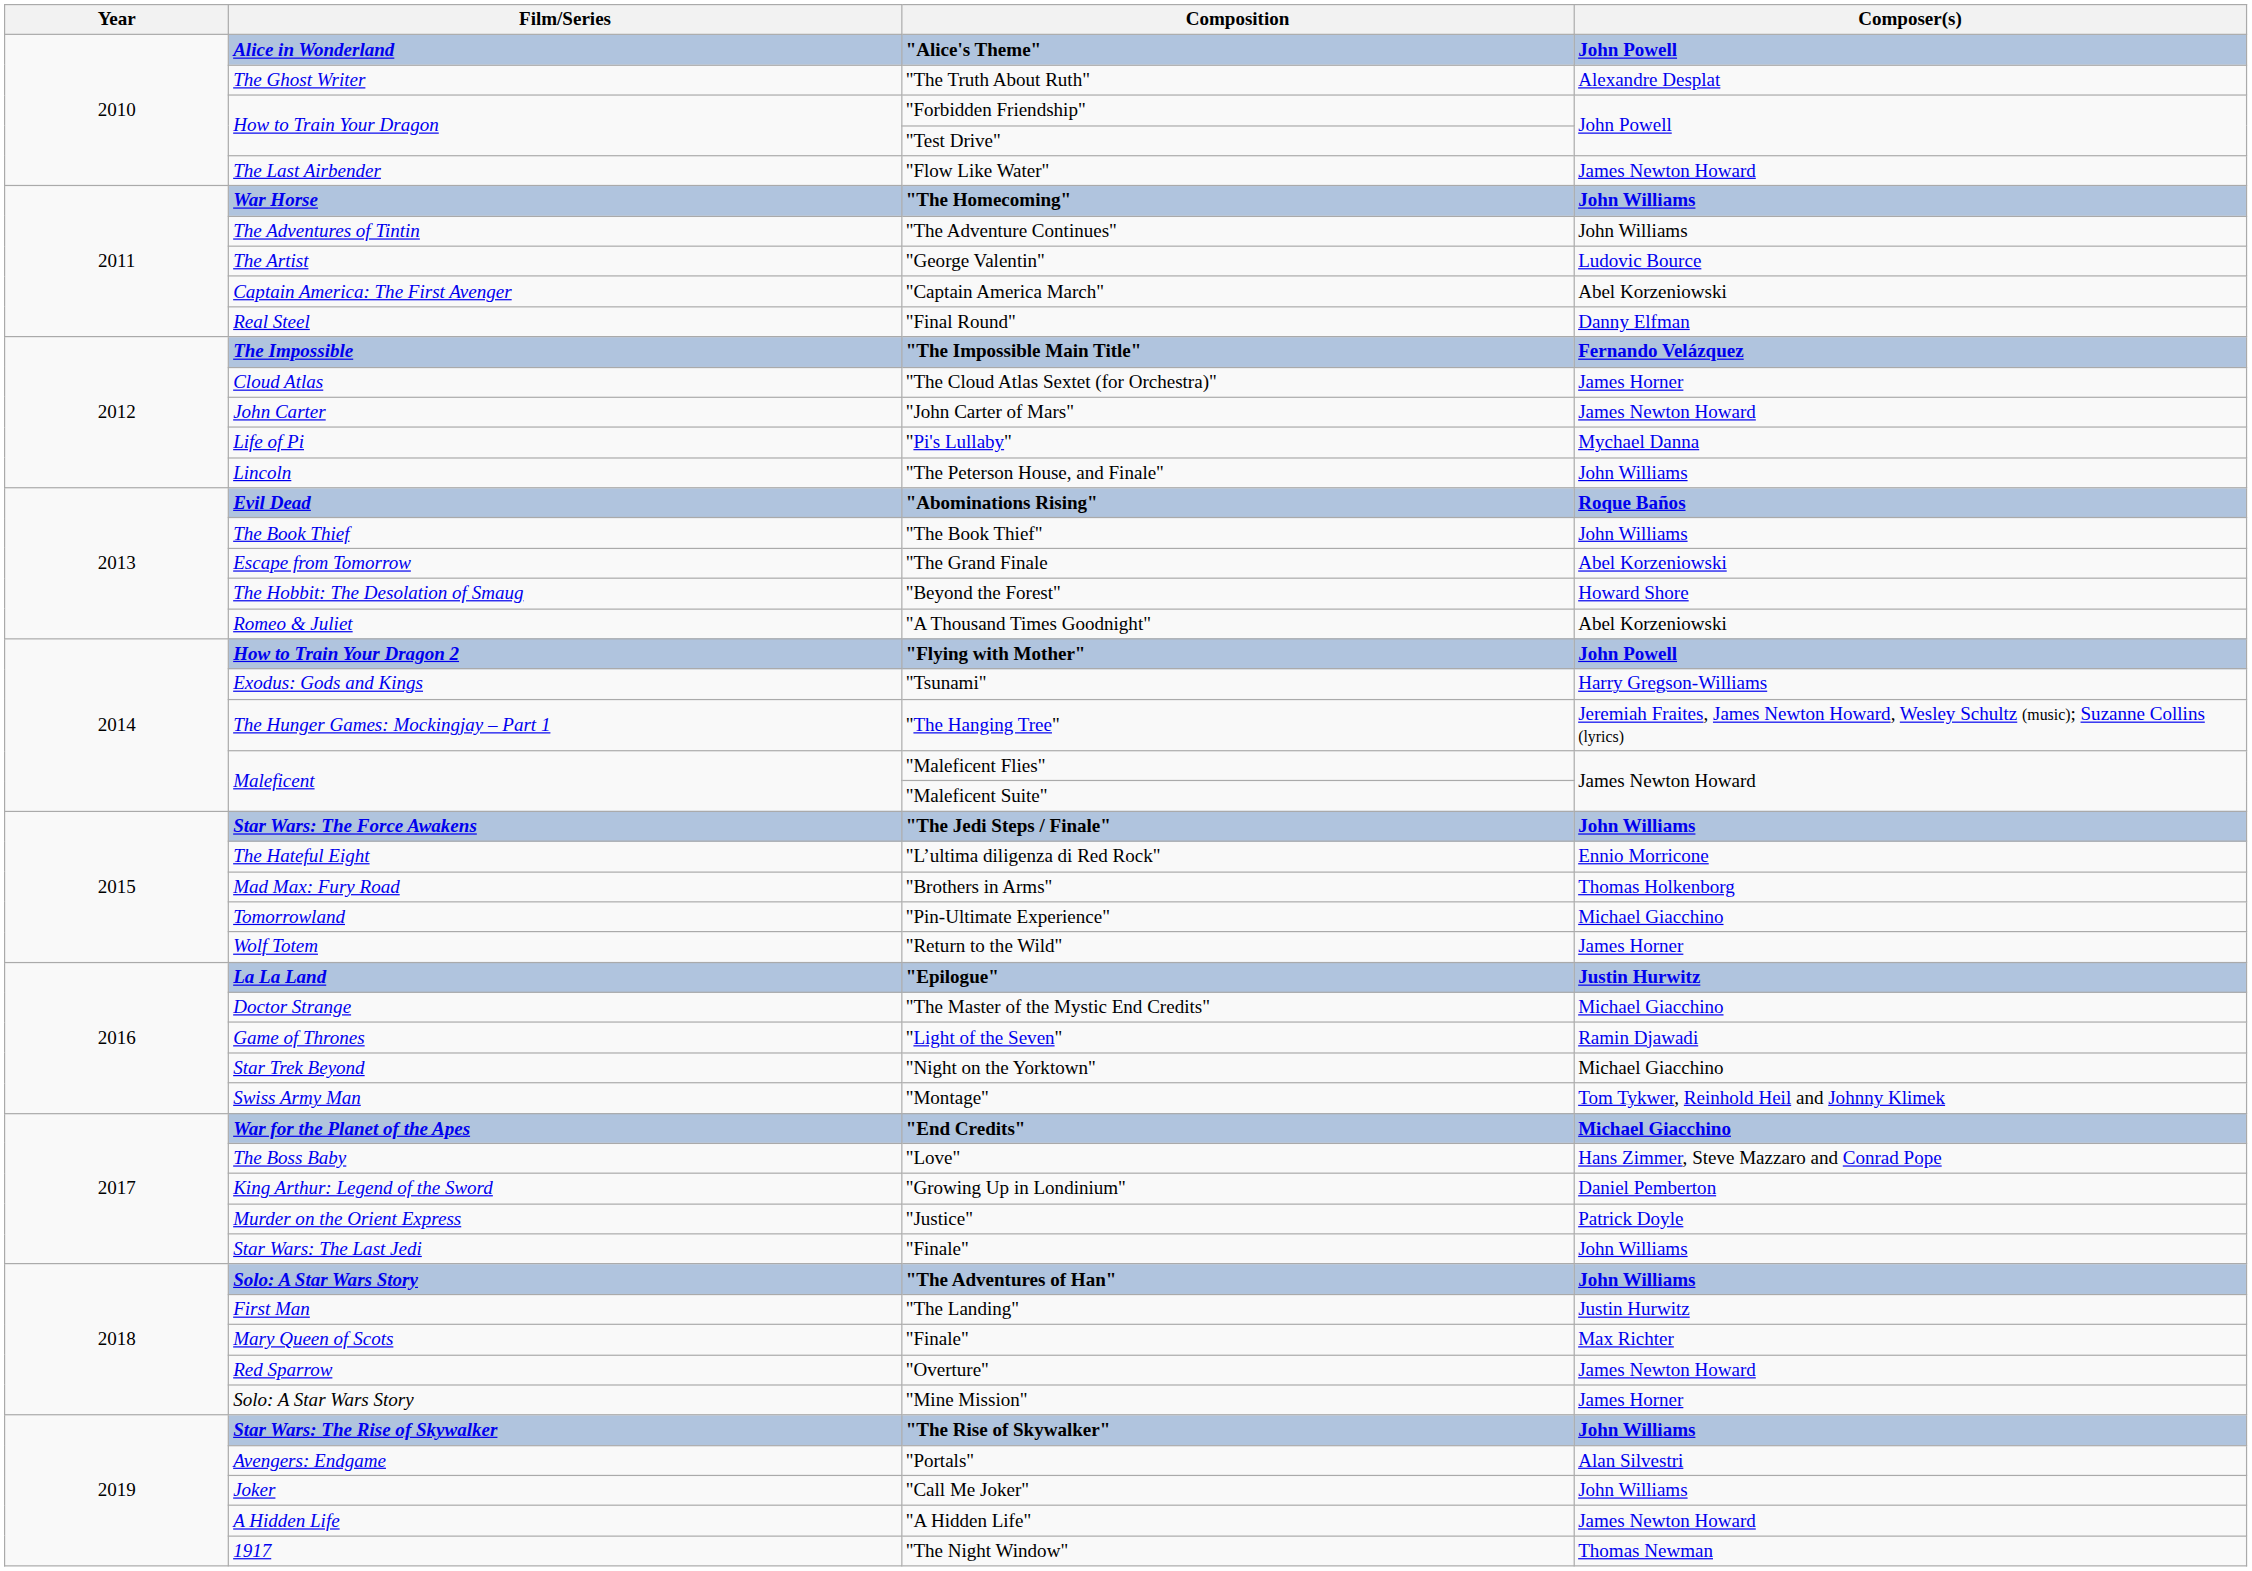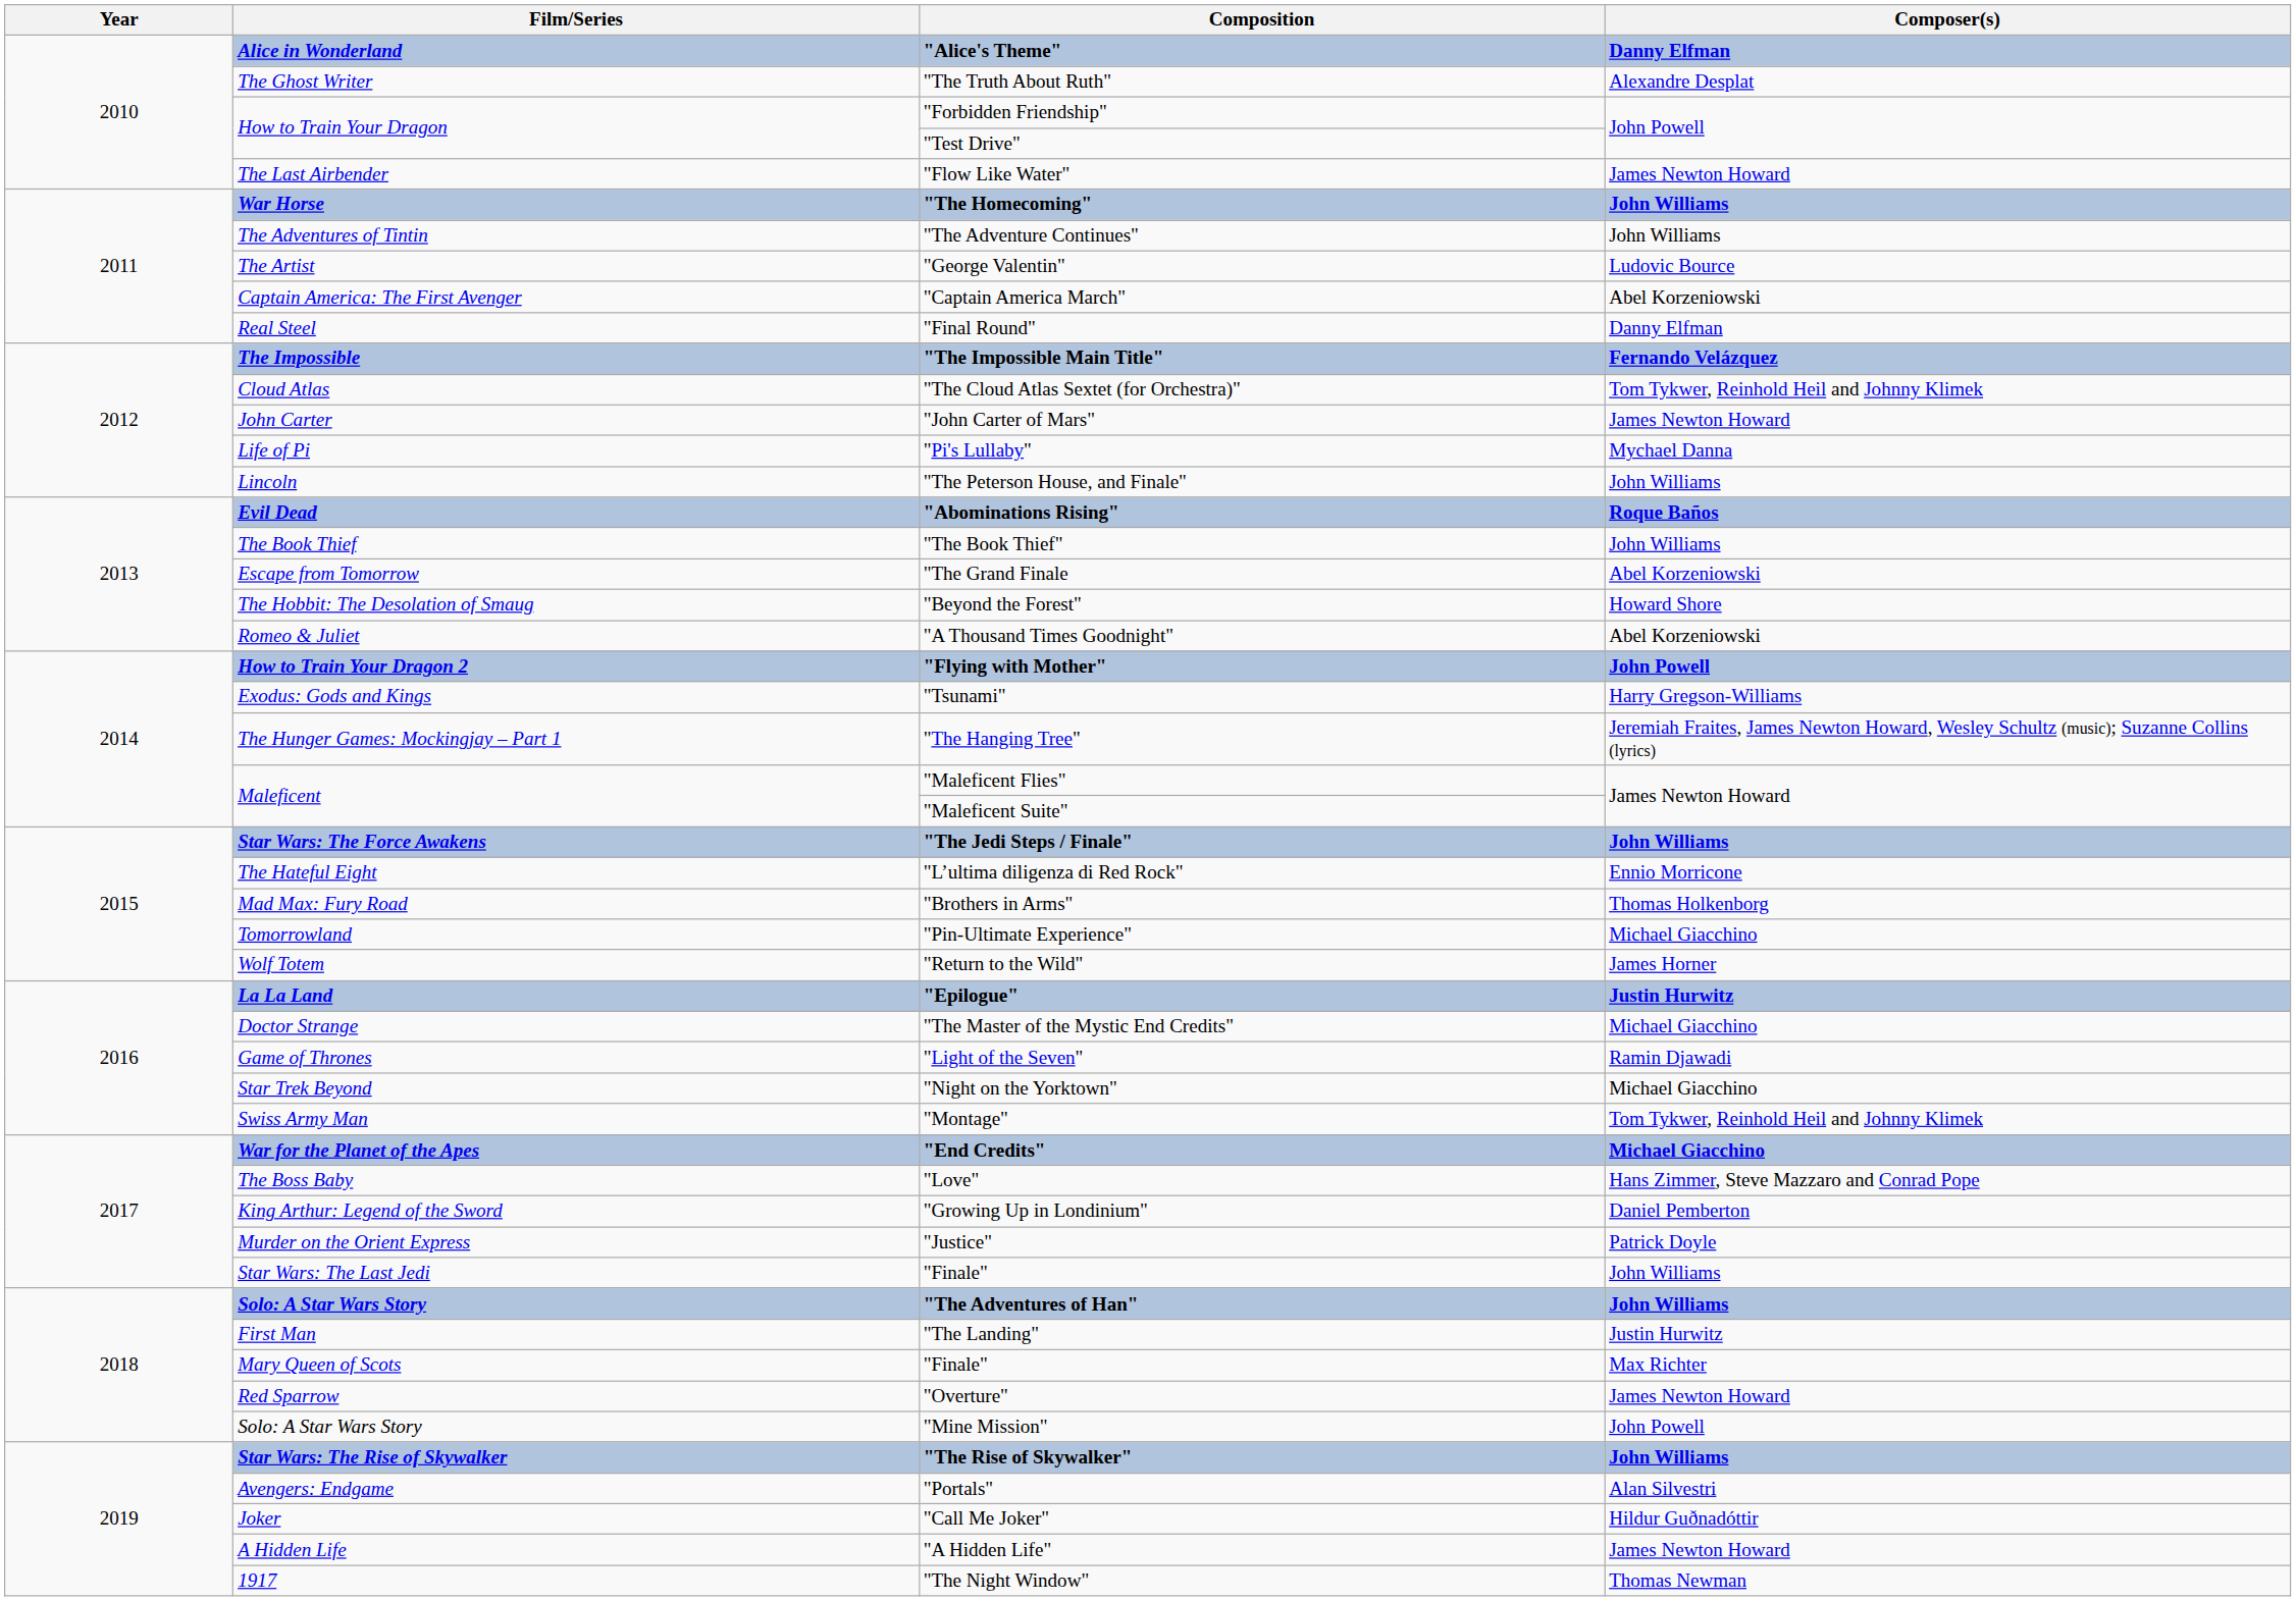 <table class="wikitable" width="95%" cellpadding="5">
 <tr>
 <th width="10%">Year</th>
 <th width="30%">Film/Series</th>
 <th width="30%">Composition</th>
 <th width="30%">Composer(s)</th>
 </tr>
 <tr>
 <td rowspan="5" style="text-align:center;">2010<br></td>
 <td style="background:#B0C4DE;"><strong><em><a href='#'>Alice in Wonderland</a></em></strong></td>
 <td style="background:#B0C4DE;"><strong>"Alice's Theme"</strong></td>
-<td style="background:#B0C4DE;"><strong><a href='#'>John Powell</a></strong></td>
+<td style="background:#B0C4DE;"><strong><a href='#'>Danny Elfman</a></strong></td>
 </tr>
 <tr>
 <td><em><a href='#'>The Ghost Writer</a></em></td>
 <td>"The Truth About Ruth"</td>
 <td><a href='#'>Alexandre Desplat</a></td>
 </tr>
 <tr>
 <td rowspan="2"><em><a href='#'>How to Train Your Dragon</a></em></td>
 <td>"Forbidden Friendship"</td>
 <td rowspan="2"><a href='#'>John Powell</a></td>
 </tr>
 <tr>
 <td>"Test Drive"</td>
 </tr>
 <tr>
 <td><em><a href='#'>The Last Airbender</a></em></td>
 <td>"Flow Like Water"</td>
 <td><a href='#'>James Newton Howard</a></td>
 </tr>
 <tr>
 <td rowspan="5" style="text-align:center;">2011<br></td>
 <td style="background:#B0C4DE;"><strong><em><a href='#'>War Horse</a></em></strong></td>
 <td style="background:#B0C4DE;"><strong>"The Homecoming"</strong></td>
 <td style="background:#B0C4DE;"><strong><a href='#'>John Williams</a></strong></td>
 </tr>
 <tr>
 <td><em><a href='#'>The Adventures of Tintin</a></em></td>
 <td>"The Adventure Continues"</td>
 <td>John Williams</td>
 </tr>
 <tr>
 <td><em><a href='#'>The Artist</a></em></td>
 <td>"George Valentin"</td>
 <td><a href='#'>Ludovic Bource</a></td>
 </tr>
 <tr>
 <td><em><a href='#'>Captain America: The First Avenger</a></em></td>
 <td>"Captain America March"</td>
 <td>Abel Korzeniowski</td>
 </tr>
 <tr>
 <td><em><a href='#'>Real Steel</a></em></td>
 <td>"Final Round"</td>
 <td><a href='#'>Danny Elfman</a></td>
 </tr>
 <tr>
 <td rowspan="5" style="text-align:center;">2012<br></td>
 <td style="background:#B0C4DE;"><strong><em><a href='#'>The Impossible</a></em></strong></td>
 <td style="background:#B0C4DE;"><strong>"The Impossible Main Title"</strong></td>
 <td style="background:#B0C4DE;"><strong><a href='#'>Fernando Velázquez</a></strong></td>
 </tr>
 <tr>
 <td><em><a href='#'>Cloud Atlas</a></em></td>
 <td>"The Cloud Atlas Sextet (for Orchestra)"</td>
-<td><a href='#'>James Horner</a></td>
+<td><a href='#'>Tom Tykwer</a>, <a href='#'>Reinhold Heil</a> and <a href='#'>Johnny Klimek</a></td>
 </tr>
 <tr>
 <td><em><a href='#'>John Carter</a></em></td>
 <td>"John Carter of Mars"</td>
 <td><a href='#'>James Newton Howard</a></td>
 </tr>
 <tr>
 <td><em><a href='#'>Life of Pi</a></em></td>
 <td>"<a href='#'>Pi's Lullaby</a>"</td>
 <td><a href='#'>Mychael Danna</a></td>
 </tr>
 <tr>
 <td><em><a href='#'>Lincoln</a></em></td>
 <td>"The Peterson House, and Finale"</td>
 <td><a href='#'>John Williams</a></td>
 </tr>
 <tr>
 <td rowspan="5" style="text-align:center;">2013<br></td>
 <td style="background:#B0C4DE;"><strong><em><a href='#'>Evil Dead</a></em></strong></td>
 <td style="background:#B0C4DE;"><strong>"Abominations Rising"</strong></td>
 <td style="background:#B0C4DE;"><strong><a href='#'>Roque Baños</a></strong></td>
 </tr>
 <tr>
 <td><em><a href='#'>The Book Thief</a></em></td>
 <td>"The Book Thief"</td>
 <td><a href='#'>John Williams</a></td>
 </tr>
 <tr>
 <td><em><a href='#'>Escape from Tomorrow</a></em></td>
 <td>"The Grand Finale</td>
 <td><a href='#'>Abel Korzeniowski</a></td>
 </tr>
 <tr>
 <td><em><a href='#'>The Hobbit: The Desolation of Smaug</a></em></td>
 <td>"Beyond the Forest"</td>
 <td><a href='#'>Howard Shore</a></td>
 </tr>
 <tr>
 <td><em><a href='#'>Romeo & Juliet</a></em></td>
 <td>"A Thousand Times Goodnight"</td>
 <td>Abel Korzeniowski</td>
 </tr>
 <tr>
 <td rowspan="5" style="text-align:center;">2014<br></td>
 <td style="background:#B0C4DE;"><strong><em><a href='#'>How to Train Your Dragon 2</a></em></strong></td>
 <td style="background:#B0C4DE;"><strong>"Flying with Mother"</strong></td>
 <td style="background:#B0C4DE;"><strong><a href='#'>John Powell</a></strong></td>
 </tr>
 <tr>
 <td><em><a href='#'>Exodus: Gods and Kings</a></em></td>
 <td>"Tsunami"</td>
 <td><a href='#'>Harry Gregson-Williams</a></td>
 </tr>
 <tr>
 <td><em><a href='#'>The Hunger Games: Mockingjay – Part 1</a></em></td>
 <td>"<a href='#'>The Hanging Tree</a>"</td>
 <td><a href='#'>Jeremiah Fraites</a>, <a href='#'>James Newton Howard</a>, <a href='#'>Wesley Schultz</a> <small>(music)</small>; <a href='#'>Suzanne Collins</a> <small>(lyrics)</small></td>
 </tr>
 <tr>
 <td rowspan="2"><em><a href='#'>Maleficent</a></em></td>
 <td>"Maleficent Flies"</td>
 <td rowspan="2">James Newton Howard</td>
 </tr>
 <tr>
 <td>"Maleficent Suite"</td>
 </tr>
 <tr>
 <td rowspan="5" style="text-align:center;">2015<br></td>
 <td style="background:#B0C4DE;"><strong><em><a href='#'>Star Wars: The Force Awakens</a></em></strong></td>
 <td style="background:#B0C4DE;"><strong>"The Jedi Steps / Finale"</strong></td>
 <td style="background:#B0C4DE;"><strong><a href='#'>John Williams</a></strong></td>
 </tr>
 <tr>
 <td><em><a href='#'>The Hateful Eight</a></em></td>
 <td>"L’ultima diligenza di Red Rock"</td>
 <td><a href='#'>Ennio Morricone</a></td>
 </tr>
 <tr>
 <td><em><a href='#'>Mad Max: Fury Road</a></em></td>
 <td>"Brothers in Arms"</td>
 <td><a href='#'>Thomas Holkenborg</a></td>
 </tr>
 <tr>
 <td><em><a href='#'>Tomorrowland</a></em></td>
 <td>"Pin-Ultimate Experience"</td>
 <td><a href='#'>Michael Giacchino</a></td>
 </tr>
 <tr>
 <td><em><a href='#'>Wolf Totem</a></em></td>
 <td>"Return to the Wild"</td>
 <td><a href='#'>James Horner</a></td>
 </tr>
 <tr>
 <td rowspan="5" style="text-align:center;">2016<br></td>
 <td style="background:#B0C4DE;"><strong><em><a href='#'>La La Land</a></em></strong></td>
 <td style="background:#B0C4DE;"><strong>"Epilogue"</strong></td>
 <td style="background:#B0C4DE;"><strong><a href='#'>Justin Hurwitz</a></strong></td>
 </tr>
 <tr>
 <td><em><a href='#'>Doctor Strange</a></em></td>
 <td>"The Master of the Mystic End Credits"</td>
 <td><a href='#'>Michael Giacchino</a></td>
 </tr>
 <tr>
 <td><em><a href='#'>Game of Thrones</a></em></td>
 <td>"<a href='#'>Light of the Seven</a>"</td>
 <td><a href='#'>Ramin Djawadi</a></td>
 </tr>
 <tr>
 <td><em><a href='#'>Star Trek Beyond</a></em></td>
 <td>"Night on the Yorktown"</td>
 <td>Michael Giacchino</td>
 </tr>
 <tr>
 <td><em><a href='#'>Swiss Army Man</a></em></td>
 <td>"Montage"</td>
 <td><a href='#'>Tom Tykwer</a>, <a href='#'>Reinhold Heil</a> and <a href='#'>Johnny Klimek</a></td>
 </tr>
 <tr>
 <td rowspan="5" style="text-align:center;">2017<br></td>
 <td style="background:#B0C4DE;"><strong><em><a href='#'>War for the Planet of the Apes</a></em></strong></td>
 <td style="background:#B0C4DE;"><strong>"End Credits"</strong></td>
 <td style="background:#B0C4DE;"><strong><a href='#'>Michael Giacchino</a></strong></td>
 </tr>
 <tr>
 <td><em><a href='#'>The Boss Baby</a></em></td>
 <td>"Love"</td>
 <td><a href='#'>Hans Zimmer</a>, Steve Mazzaro and <a href='#'>Conrad Pope</a></td>
 </tr>
 <tr>
 <td><em><a href='#'>King Arthur: Legend of the Sword</a></em></td>
 <td>"Growing Up in Londinium"</td>
 <td><a href='#'>Daniel Pemberton</a></td>
 </tr>
 <tr>
 <td><em><a href='#'>Murder on the Orient Express</a></em></td>
 <td>"Justice"</td>
 <td><a href='#'>Patrick Doyle</a></td>
 </tr>
 <tr>
 <td><em><a href='#'>Star Wars: The Last Jedi</a></em></td>
 <td>"Finale"</td>
 <td><a href='#'>John Williams</a></td>
 </tr>
 <tr>
 <td rowspan="5" style="text-align:center;">2018<br></td>
 <td style="background:#B0C4DE;"><strong><em><a href='#'>Solo: A Star Wars Story</a></em></strong></td>
 <td style="background:#B0C4DE;"><strong>"The Adventures of Han"</strong></td>
 <td style="background:#B0C4DE;"><strong><a href='#'>John Williams</a></strong></td>
 </tr>
 <tr>
 <td><em><a href='#'>First Man</a></em></td>
 <td>"The Landing"</td>
 <td><a href='#'>Justin Hurwitz</a></td>
 </tr>
 <tr>
 <td><em><a href='#'>Mary Queen of Scots</a></em></td>
 <td>"Finale"</td>
 <td><a href='#'>Max Richter</a></td>
 </tr>
 <tr>
 <td><em><a href='#'>Red Sparrow</a></em></td>
 <td>"Overture"</td>
 <td><a href='#'>James Newton Howard</a></td>
 </tr>
 <tr>
 <td><em>Solo: A Star Wars Story</em></td>
 <td>"Mine Mission"</td>
-<td><a href='#'>James Horner</a></td>
+<td><a href='#'>John Powell</a></td>
 </tr>
 <tr>
 <td rowspan="5" style="text-align:center;">2019<br></td>
 <td style="background:#B0C4DE;"><strong><em><a href='#'>Star Wars: The Rise of Skywalker</a></em></strong></td>
 <td style="background:#B0C4DE;"><strong>"The Rise of Skywalker"</strong></td>
 <td style="background:#B0C4DE;"><strong><a href='#'>John Williams</a></strong></td>
 </tr>
 <tr>
 <td><em><a href='#'>Avengers: Endgame</a></em></td>
 <td>"Portals"</td>
 <td><a href='#'>Alan Silvestri</a></td>
 </tr>
 <tr>
 <td><em><a href='#'>Joker</a></em></td>
 <td>"Call Me Joker"</td>
-<td><a href='#'>John Williams</a></td>
+<td><a href='#'>Hildur Guðnadóttir</a></td>
 </tr>
 <tr>
 <td><em><a href='#'>A Hidden Life</a></em></td>
 <td>"A Hidden Life"</td>
 <td><a href='#'>James Newton Howard</a></td>
 </tr>
 <tr>
 <td><em><a href='#'>1917</a></em></td>
 <td>"The Night Window"</td>
 <td><a href='#'>Thomas Newman</a></td>
 </tr>
 </table>
